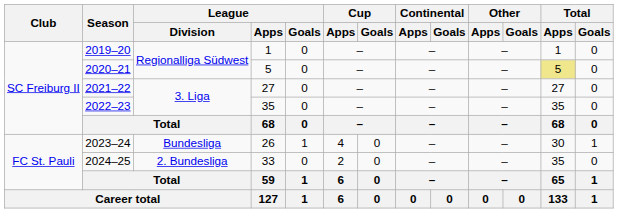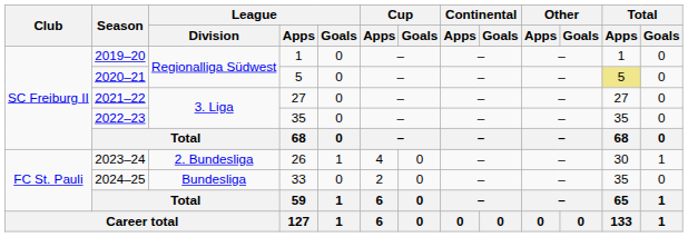 <table class="wikitable" style="text-align:center">
 <tr>
 <th rowspan="2">Club</th>
 <th rowspan="2">Season</th>
 <th colspan="3">League</th>
 <th colspan="2">Cup</th>
 <th colspan="2">Continental</th>
 <th colspan="2">Other</th>
 <th colspan="2">Total</th>
 </tr>
 <tr>
 <th>Division</th>
 <th>Apps</th>
 <th>Goals</th>
 <th>Apps</th>
 <th>Goals</th>
 <th>Apps</th>
 <th>Goals</th>
 <th>Apps</th>
 <th>Goals</th>
 <th>Apps</th>
 <th>Goals</th>
 </tr>
 <tr>
 <td rowspan="5"><a href='#'>SC Freiburg II</a></td>
 <td><a href='#'>2019–20</a></td>
 <td rowspan="2"><a href='#'>Regionalliga Südwest</a></td>
 <td>1</td>
 <td>0</td>
 <td colspan="2">–</td>
 <td colspan="2">–</td>
 <td colspan="2">–</td>
 <td>1</td>
 <td>0</td>
 </tr>
 <tr>
 <td><a href='#'>2020–21</a></td>
 <td>5</td>
 <td>0</td>
 <td colspan="2">–</td>
 <td colspan="2">–</td>
 <td colspan="2">–</td>
 <td style="background: khaki;">5</td>
 <td>0</td>
 </tr>
 <tr>
 <td><a href='#'>2021–22</a></td>
 <td rowspan="2"><a href='#'>3. Liga</a></td>
 <td>27</td>
 <td>0</td>
 <td colspan="2">–</td>
 <td colspan="2">–</td>
 <td colspan="2">–</td>
 <td>27</td>
 <td>0</td>
 </tr>
 <tr>
 <td><a href='#'>2022–23</a></td>
 <td>35</td>
 <td>0</td>
 <td colspan="2">–</td>
 <td colspan="2">–</td>
 <td colspan="2">–</td>
 <td>35</td>
 <td>0</td>
 </tr>
 <tr>
 <th colspan="2">Total</th>
 <th>68</th>
 <th>0</th>
 <th colspan="2">–</th>
 <th colspan="2">–</th>
 <th colspan="2">–</th>
 <th>68</th>
 <th>0</th>
 </tr>
 <tr>
 <td rowspan="3"><a href='#'>FC St. Pauli</a></td>
 <td>2023–24</td>
-<td rowspan="1"><a href='#'>Bundesliga</a></td>
+<td rowspan="1"><a href='#'>2. Bundesliga</a></td>
 <td>26</td>
 <td>1</td>
 <td>4</td>
 <td>0</td>
 <td colspan="2">–</td>
 <td colspan="2">–</td>
 <td>30</td>
 <td>1</td>
 </tr>
 <tr>
 <td>2024–25</td>
-<td rowspan="1"><a href='#'>2. Bundesliga</a></td>
+<td rowspan="1"><a href='#'>Bundesliga</a></td>
 <td>33</td>
 <td>0</td>
 <td>2</td>
 <td>0</td>
 <td colspan="2">–</td>
 <td colspan="2">–</td>
 <td>35</td>
 <td>0</td>
 </tr>
 <tr>
 <th colspan="2">Total</th>
 <th>59</th>
 <th>1</th>
 <th>6</th>
 <th>0</th>
 <th colspan="2">–</th>
 <th colspan="2">–</th>
 <th>65</th>
 <th>1</th>
 </tr>
 <tr>
 <th colspan="3">Career total</th>
 <th>127</th>
 <th>1</th>
 <th>6</th>
 <th>0</th>
 <th>0</th>
 <th>0</th>
 <th>0</th>
 <th>0</th>
 <th>133</th>
 <th>1</th>
 </tr>
 </table>
